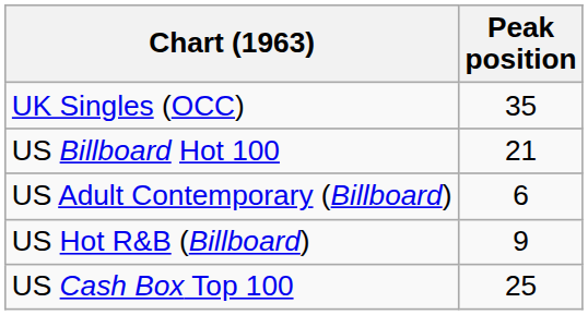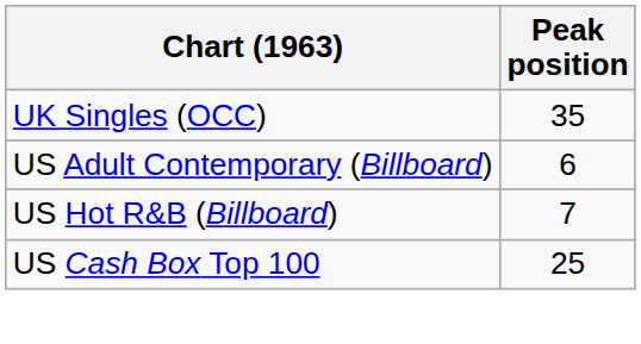 <table class="wikitable sortable">
 <tr>
 <th>Chart (1963)</th>
 <th>Peak<br>position</th>
 </tr>
 <tr>
 <td><a href='#'>UK Singles</a> (<a href='#'>OCC</a>)</td>
 <td style="text-align:center;">35</td>
 </tr>
 <tr>
-<td>US <em><a href='#'>Billboard</a></em> <a href='#'>Hot 100</a></td>
-<td style="text-align:center;">21</td>
-</tr>
-<tr>
 <td>US <a href='#'>Adult Contemporary</a> (<em><a href='#'>Billboard</a></em>)</td>
 <td style="text-align:center;">6</td>
 </tr>
 <tr>
 <td>US <a href='#'>Hot R&B</a> (<em><a href='#'>Billboard</a></em>)</td>
-<td style="text-align:center;">9</td>
+<td style="text-align:center;">7</td>
 </tr>
 <tr>
 <td>US <a href='#'><em>Cash Box</em> Top 100</a></td>
 <td align="center">25</td>
 </tr>
 </table>
